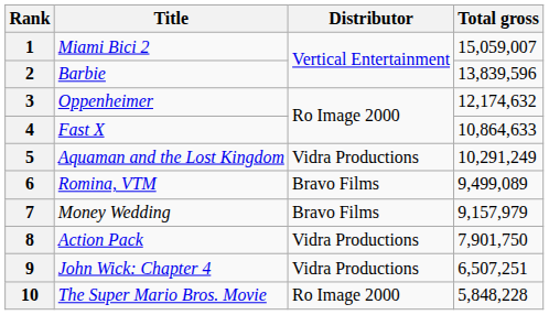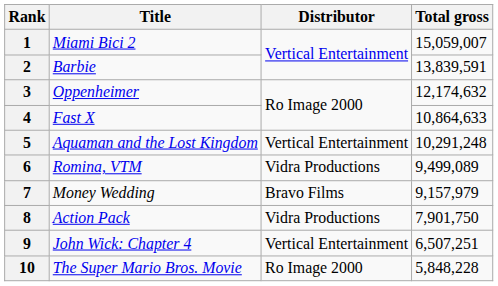 <table class="wikitable sortable" style="margin:auto; margin:auto;">
 <tr>
 <th>Rank</th>
 <th>Title</th>
 <th>Distributor</th>
 <th>Total gross</th>
 </tr>
 <tr>
 <th style="text-align:center;">1</th>
 <td><em><a href='#'>Miami Bici 2</a></em></td>
 <td rowspan="2"><a href='#'>Vertical Entertainment</a></td>
 <td>15,059,007</td>
 </tr>
 <tr>
 <th style="text-align:center;">2</th>
 <td><em><a href='#'>Barbie</a></em></td>
-<td>13,839,596</td>
+<td>13,839,591</td>
 </tr>
 <tr>
 <th style="text-align:center;">3</th>
 <td><em><a href='#'>Oppenheimer</a></em></td>
 <td rowspan="2">Ro Image 2000</td>
 <td>12,174,632</td>
 </tr>
 <tr>
 <th style="text-align:center;">4</th>
 <td><em><a href='#'>Fast X</a></em></td>
 <td>10,864,633</td>
 </tr>
 <tr>
 <th style="text-align:center;">5</th>
 <td><em><a href='#'>Aquaman and the Lost Kingdom</a></em></td>
-<td>Vidra Productions</td>
-<td>10,291,249</td>
+<td>Vertical Entertainment</td>
+<td>10,291,248</td>
 </tr>
 <tr>
 <th style="text-align:center;">6</th>
 <td><em><a href='#'>Romina, VTM</a></em></td>
-<td>Bravo Films</td>
+<td>Vidra Productions</td>
 <td>9,499,089</td>
 </tr>
 <tr>
 <th style="text-align:center;">7</th>
 <td><em>Money Wedding</em></td>
 <td>Bravo Films</td>
 <td>9,157,979</td>
 </tr>
 <tr>
 <th style="text-align:center;">8</th>
 <td><em><a href='#'>Action Pack</a></em></td>
 <td>Vidra Productions</td>
 <td>7,901,750</td>
 </tr>
 <tr>
 <th style="text-align:center;">9</th>
 <td><em><a href='#'>John Wick: Chapter 4</a></em></td>
-<td>Vidra Productions</td>
+<td>Vertical Entertainment</td>
 <td>6,507,251</td>
 </tr>
 <tr>
 <th style="text-align:center;">10</th>
 <td><em><a href='#'>The Super Mario Bros. Movie</a></em></td>
 <td>Ro Image 2000</td>
 <td>5,848,228</td>
 </tr>
 </table>
